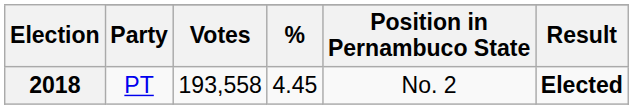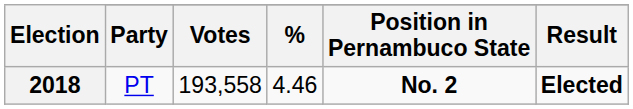 <table class="wikitable" style="text-align: center;">
 <tr>
 <th rowspan="2">Election</th>
 </tr>
 <tr>
 <th>Party</th>
 <th>Votes</th>
 <th>%</th>
 <th>Position in <br>Pernambuco State</th>
 <th>Result</th>
 </tr>
 <tr>
 <th>2018</th>
 <td><a href='#'>PT</a></td>
 <td>193,558</td>
-<td>4.45</td>
-<td>No. 2</td>
+<td>4.46</td>
+<td><strong>No. 2</strong></td>
 <td><strong>Elected</strong></td>
 </tr>
 </table>
